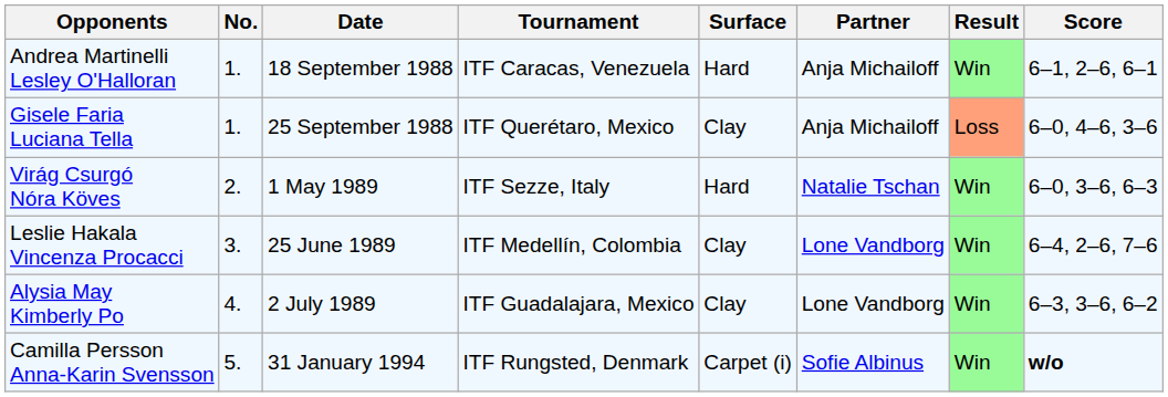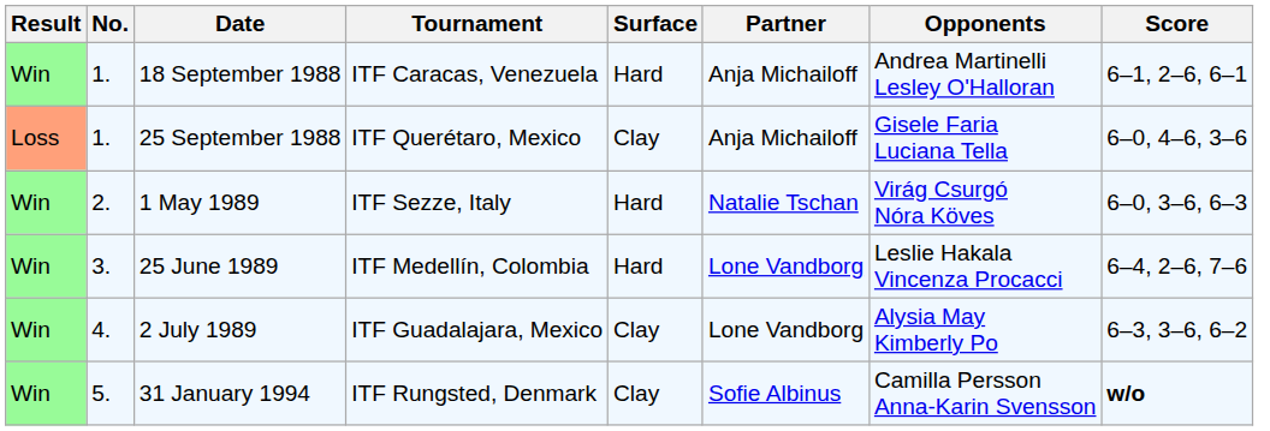 <table class="sortable wikitable" style=font-size:97%>
 <tr>
-<th>Opponents</th>
+<th>Result</th>
 <th>No.</th>
 <th>Date</th>
 <th>Tournament</th>
 <th>Surface</th>
 <th>Partner</th>
-<th>Result</th>
+<th>Opponents</th>
 <th>Score</th>
 </tr>
 <tr style="background:#f0f8ff;">
-<td> Andrea Martinelli<br> <a href='#'>Lesley O'Halloran</a></td>
+<td style="background:#98fb98;">Win</td>
 <td>1.</td>
 <td>18 September 1988</td>
 <td>ITF Caracas, Venezuela</td>
 <td>Hard</td>
 <td> Anja Michailoff</td>
-<td style="background:#98fb98;">Win</td>
+<td> Andrea Martinelli<br> <a href='#'>Lesley O'Halloran</a></td>
 <td>6–1, 2–6, 6–1</td>
 </tr>
 <tr style="background:#f0f8ff;">
-<td> <a href='#'>Gisele Faria</a><br> <a href='#'>Luciana Tella</a></td>
+<td style="background:#ffa07a;">Loss</td>
 <td>1.</td>
 <td>25 September 1988</td>
 <td>ITF Querétaro, Mexico</td>
 <td>Clay</td>
 <td> Anja Michailoff</td>
-<td style="background:#ffa07a;">Loss</td>
+<td> <a href='#'>Gisele Faria</a><br> <a href='#'>Luciana Tella</a></td>
 <td>6–0, 4–6, 3–6</td>
 </tr>
 <tr style="background:#f0f8ff;">
-<td> <a href='#'>Virág Csurgó</a><br> <a href='#'>Nóra Köves</a></td>
+<td style="background:#98fb98;">Win</td>
 <td>2.</td>
 <td>1 May 1989</td>
 <td>ITF Sezze, Italy</td>
 <td>Hard</td>
 <td> <a href='#'>Natalie Tschan</a></td>
-<td style="background:#98fb98;">Win</td>
+<td> <a href='#'>Virág Csurgó</a><br> <a href='#'>Nóra Köves</a></td>
 <td>6–0, 3–6, 6–3</td>
 </tr>
 <tr style="background:#f0f8ff;">
-<td> Leslie Hakala<br> <a href='#'>Vincenza Procacci</a></td>
+<td style="background:#98fb98;">Win</td>
 <td>3.</td>
 <td>25 June 1989</td>
 <td>ITF Medellín, Colombia</td>
-<td>Clay</td>
+<td>Hard</td>
 <td> <a href='#'>Lone Vandborg</a></td>
-<td style="background:#98fb98;">Win</td>
+<td> Leslie Hakala<br> <a href='#'>Vincenza Procacci</a></td>
 <td>6–4, 2–6, 7–6</td>
 </tr>
 <tr style="background:#f0f8ff;">
-<td> <a href='#'>Alysia May</a><br> <a href='#'>Kimberly Po</a></td>
+<td style="background:#98fb98;">Win</td>
 <td>4.</td>
 <td>2 July 1989</td>
 <td>ITF Guadalajara, Mexico</td>
 <td>Clay</td>
 <td> Lone Vandborg</td>
-<td style="background:#98fb98;">Win</td>
+<td> <a href='#'>Alysia May</a><br> <a href='#'>Kimberly Po</a></td>
 <td>6–3, 3–6, 6–2</td>
 </tr>
 <tr style="background:#f0f8ff;">
-<td> Camilla Persson<br> <a href='#'>Anna-Karin Svensson</a></td>
+<td style="background:#98fb98;">Win</td>
 <td>5.</td>
 <td>31 January 1994</td>
 <td>ITF Rungsted, Denmark</td>
-<td>Carpet (i)</td>
+<td>Clay</td>
 <td> <a href='#'>Sofie Albinus</a></td>
-<td style="background:#98fb98;">Win</td>
+<td> Camilla Persson<br> <a href='#'>Anna-Karin Svensson</a></td>
 <td><strong>w/o</strong></td>
 </tr>
 </table>
